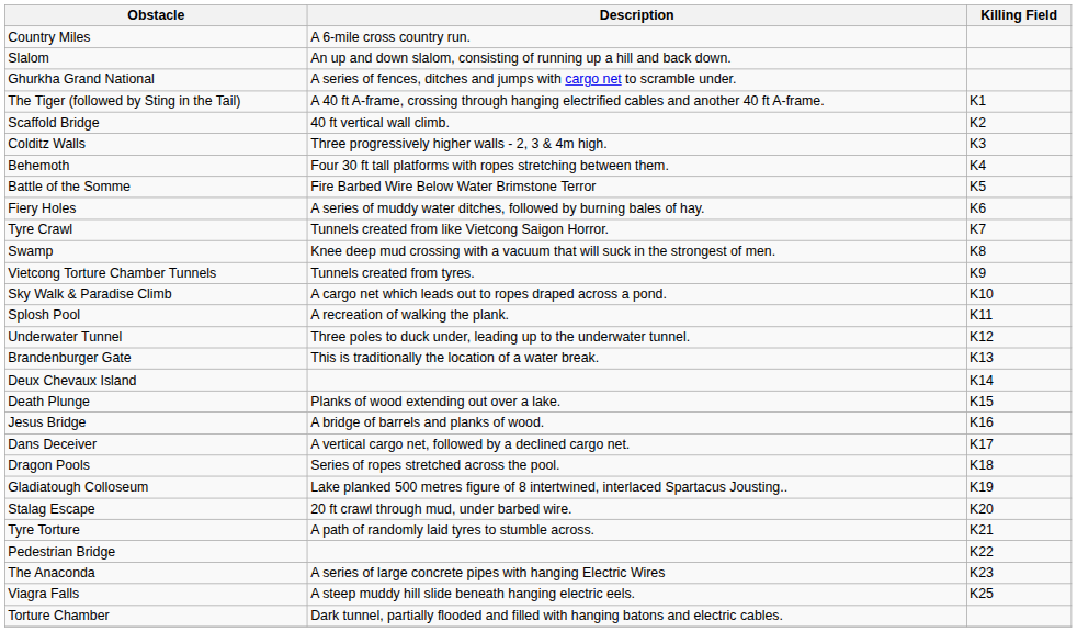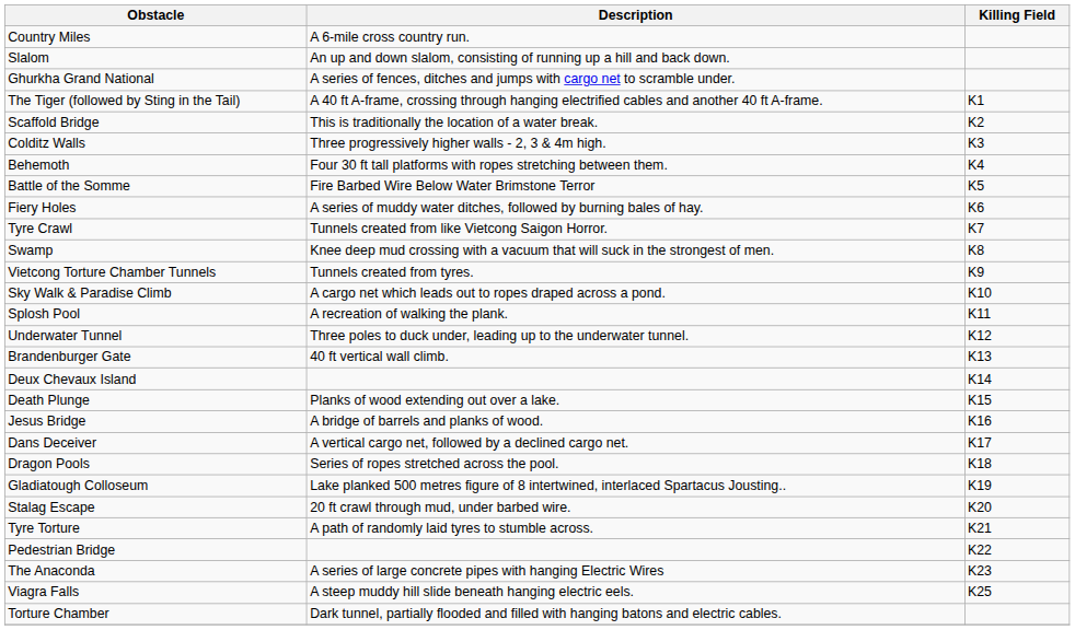 <table class="wikitable" width="100%">
 <tr>
 <th>Obstacle</th>
 <th>Description</th>
 <th>Killing Field</th>
 </tr>
 <tr>
 <td>Country Miles</td>
 <td>A 6-mile cross country run.</td>
 <td></td>
 </tr>
 <tr>
 <td>Slalom</td>
 <td>An up and down slalom, consisting of running up a hill and back down.</td>
 <td></td>
 </tr>
 <tr>
 <td>Ghurkha Grand National</td>
 <td>A series of fences, ditches and jumps with <a href='#'>cargo net</a> to scramble under.</td>
 <td></td>
 </tr>
 <tr>
 <td>The Tiger (followed by Sting in the Tail)</td>
 <td>A 40 ft A-frame, crossing through hanging electrified cables and another 40 ft A-frame.</td>
 <td>K1</td>
 </tr>
 <tr>
 <td>Scaffold Bridge</td>
-<td>40 ft vertical wall climb.</td>
+<td>This is traditionally the location of a water break.</td>
 <td>K2</td>
 </tr>
 <tr>
 <td>Colditz Walls</td>
 <td>Three progressively higher walls - 2, 3 & 4m high.</td>
 <td>K3</td>
 </tr>
 <tr>
 <td>Behemoth</td>
 <td>Four 30 ft tall platforms with ropes stretching between them.</td>
 <td>K4</td>
 </tr>
 <tr>
 <td>Battle of the Somme</td>
 <td>Fire Barbed Wire Below Water Brimstone Terror</td>
 <td>K5</td>
 </tr>
 <tr>
 <td>Fiery Holes</td>
 <td>A series of muddy water ditches, followed by burning bales of hay.</td>
 <td>K6</td>
 </tr>
 <tr>
 <td>Tyre Crawl</td>
 <td>Tunnels created from like Vietcong Saigon Horror.</td>
 <td>K7</td>
 </tr>
 <tr>
 <td>Swamp</td>
 <td>Knee deep mud crossing with a vacuum that will suck in the strongest of men.</td>
 <td>K8</td>
 </tr>
 <tr>
 <td>Vietcong Torture Chamber Tunnels</td>
 <td>Tunnels created from tyres.</td>
 <td>K9</td>
 </tr>
 <tr>
 <td>Sky Walk & Paradise Climb</td>
 <td>A  cargo net which leads out to ropes draped across a pond.</td>
 <td>K10</td>
 </tr>
 <tr>
 <td>Splosh Pool</td>
 <td>A recreation of walking the plank.</td>
 <td>K11</td>
 </tr>
 <tr>
 <td>Underwater Tunnel</td>
 <td>Three poles to duck under, leading up to the underwater tunnel.</td>
 <td>K12</td>
 </tr>
 <tr>
 <td>Brandenburger Gate</td>
-<td>This is traditionally the location of a water break.</td>
+<td>40 ft vertical wall climb.</td>
 <td>K13</td>
 </tr>
 <tr>
 <td>Deux Chevaux Island</td>
 <td></td>
 <td>K14</td>
 </tr>
 <tr>
 <td>Death Plunge</td>
 <td>Planks of wood extending out over a lake.</td>
 <td>K15</td>
 </tr>
 <tr>
 <td>Jesus Bridge</td>
 <td>A bridge of barrels and planks of wood.</td>
 <td>K16</td>
 </tr>
 <tr>
 <td>Dans Deceiver</td>
 <td>A vertical cargo net, followed by a declined cargo net.</td>
 <td>K17</td>
 </tr>
 <tr>
 <td>Dragon Pools</td>
 <td>Series of ropes stretched across the pool.</td>
 <td>K18</td>
 </tr>
 <tr>
 <td>Gladiatough Colloseum</td>
 <td>Lake planked 500 metres figure of 8 intertwined, interlaced Spartacus Jousting..</td>
 <td>K19</td>
 </tr>
 <tr>
 <td>Stalag Escape</td>
 <td>20 ft crawl through mud, under barbed wire.</td>
 <td>K20</td>
 </tr>
 <tr>
 <td>Tyre Torture</td>
 <td>A path of randomly laid tyres to stumble across.</td>
 <td>K21</td>
 </tr>
 <tr>
 <td>Pedestrian Bridge</td>
 <td></td>
 <td>K22</td>
 </tr>
 <tr>
 <td>The Anaconda</td>
 <td>A series of large concrete pipes with hanging Electric Wires</td>
 <td>K23</td>
 </tr>
 <tr>
 <td>Viagra Falls</td>
 <td>A steep muddy hill slide beneath hanging electric eels.</td>
 <td>K25</td>
 </tr>
 <tr>
 <td>Torture Chamber</td>
 <td>Dark tunnel, partially flooded and filled with hanging batons and electric cables.</td>
 <td></td>
 </tr>
 <tr>
 </tr>
 </table>
